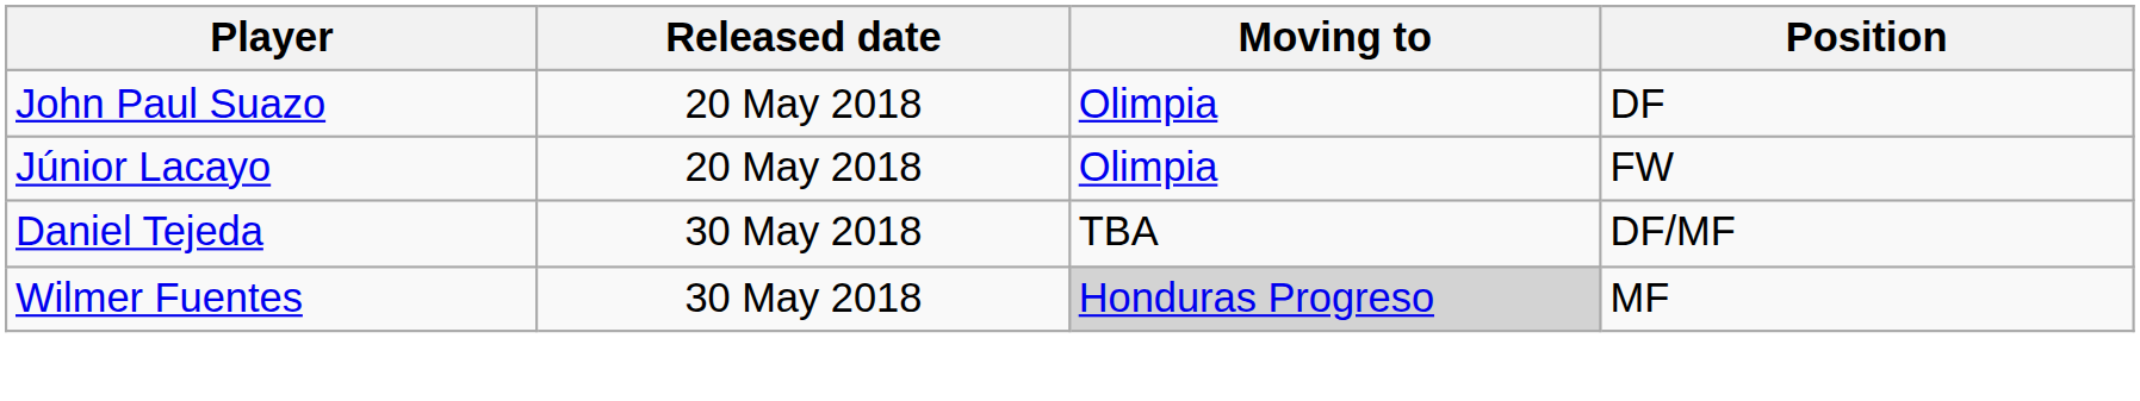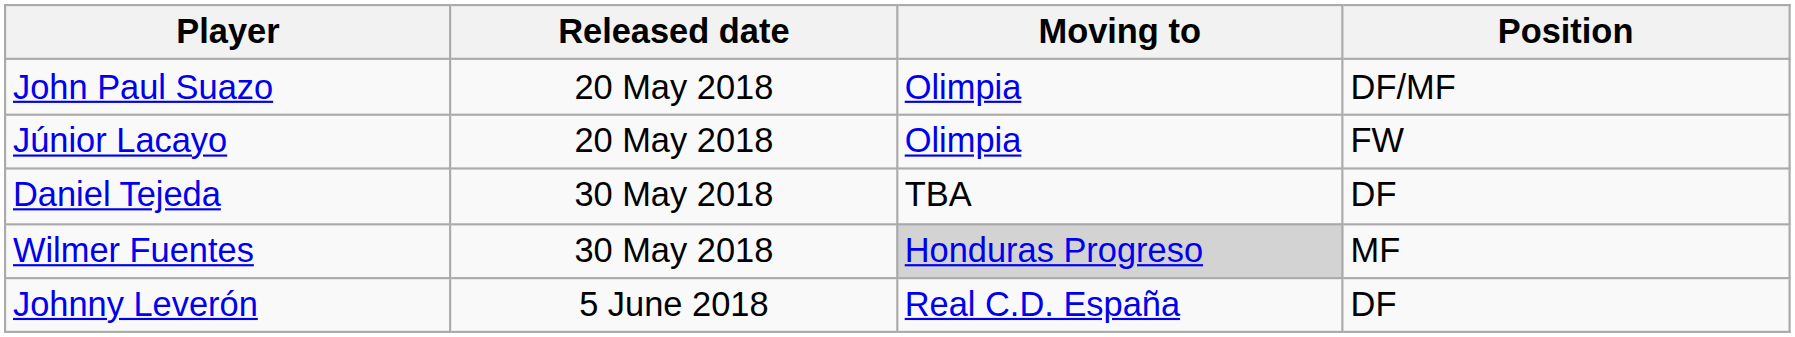 <table class="wikitable">
 <tr>
 <th width="200">Player</th>
 <th width="200">Released date</th>
 <th width="200">Moving to</th>
 <th width="200">Position</th>
 </tr>
 <tr>
 <td> <a href='#'>John Paul Suazo</a></td>
 <td align="center">20 May 2018</td>
 <td> <a href='#'>Olimpia</a></td>
-<td>DF</td>
+<td>DF/MF</td>
 </tr>
 <tr>
 <td> <a href='#'>Júnior Lacayo</a></td>
 <td align="center">20 May 2018</td>
 <td> <a href='#'>Olimpia</a></td>
 <td>FW</td>
 </tr>
 <tr>
 <td> <a href='#'>Daniel Tejeda</a></td>
 <td align="center">30 May 2018</td>
 <td>TBA</td>
-<td>DF/MF</td>
+<td>DF</td>
 </tr>
 <tr>
 <td> <a href='#'>Wilmer Fuentes</a></td>
 <td align="center">30 May 2018</td>
 <td style="background: lightgrey;"> <a href='#'>Honduras Progreso</a></td>
 <td>MF</td>
 </tr>
+<tr>
+<td> <a href='#'>Johnny Leverón</a></td>
+<td align="center">5 June 2018</td>
+<td> <a href='#'>Real C.D. España</a></td>
+<td>DF</td>
+</tr>
 </table>
